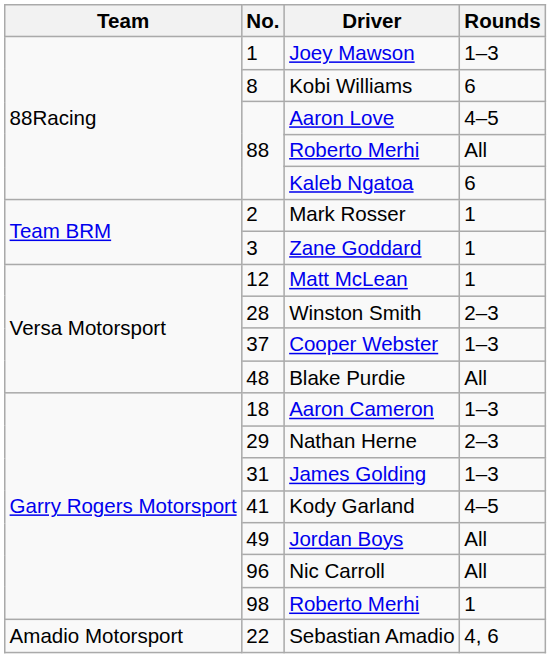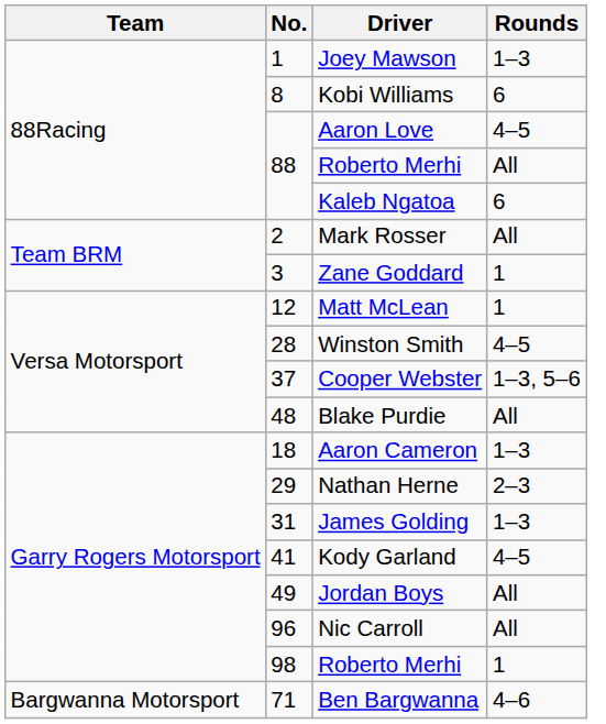 <table class="wikitable" style="font-size:85%;">
 <tr>
 <th>Team</th>
 <th>No.</th>
 <th>Driver</th>
 <th>Rounds</th>
 </tr>
 <tr>
 <td rowspan="5">88Racing</td>
 <td>1</td>
 <td> <a href='#'>Joey Mawson</a></td>
 <td>1–3</td>
 </tr>
 <tr>
 <td>8</td>
 <td> Kobi Williams</td>
 <td>6</td>
 </tr>
 <tr>
 <td rowspan="3">88</td>
 <td> <a href='#'>Aaron Love</a></td>
 <td>4–5</td>
 </tr>
 <tr>
 <td> <a href='#'>Roberto Merhi</a></td>
 <td>All</td>
 </tr>
 <tr>
 <td> <a href='#'>Kaleb Ngatoa</a></td>
 <td>6</td>
 </tr>
 <tr>
 <td rowspan="2"><a href='#'>Team BRM</a></td>
 <td>2</td>
 <td> Mark Rosser</td>
-<td>1</td>
+<td>All</td>
 </tr>
 <tr>
 <td>3</td>
 <td> <a href='#'>Zane Goddard</a></td>
 <td>1</td>
 </tr>
 <tr>
 <td rowspan="4">Versa Motorsport</td>
 <td>12</td>
 <td> <a href='#'>Matt McLean</a></td>
 <td>1</td>
 </tr>
 <tr>
 <td>28</td>
 <td> Winston Smith</td>
-<td>2–3</td>
+<td>4–5</td>
 </tr>
 <tr>
 <td>37</td>
 <td nowrap> <a href='#'>Cooper Webster</a></td>
-<td>1–3</td>
+<td nowrap>1–3, 5–6</td>
 </tr>
 <tr>
 <td>48</td>
 <td> Blake Purdie</td>
 <td>All</td>
 </tr>
 <tr>
 <td rowspan="7" nowrap><a href='#'>Garry Rogers Motorsport</a></td>
 <td>18</td>
 <td nowrap> <a href='#'>Aaron Cameron</a></td>
 <td>1–3</td>
 </tr>
 <tr>
 <td>29</td>
 <td> Nathan Herne</td>
 <td>2–3</td>
 </tr>
 <tr>
 <td>31</td>
 <td> <a href='#'>James Golding</a></td>
 <td>1–3</td>
 </tr>
 <tr>
 <td>41</td>
 <td> Kody Garland</td>
 <td>4–5</td>
 </tr>
 <tr>
 <td>49</td>
 <td> <a href='#'>Jordan Boys</a></td>
 <td>All</td>
 </tr>
 <tr>
 <td>96</td>
 <td> Nic Carroll</td>
 <td>All</td>
 </tr>
 <tr>
 <td>98</td>
 <td> <a href='#'>Roberto Merhi</a></td>
 <td>1</td>
 </tr>
 <tr>
-<td>Amadio Motorsport</td>
-<td>22</td>
-<td nowrap=""> Sebastian Amadio</td>
-<td>4, 6</td>
+<td>Bargwanna Motorsport</td>
+<td>71</td>
+<td> <a href='#'>Ben Bargwanna</a></td>
+<td>4–6</td>
 </tr>
 </table>
